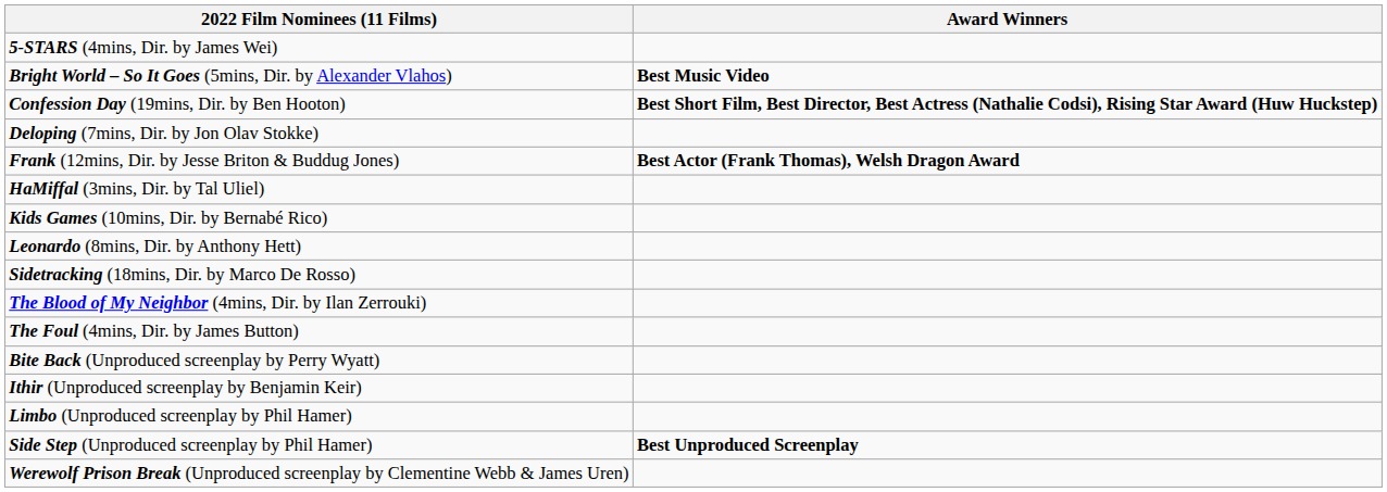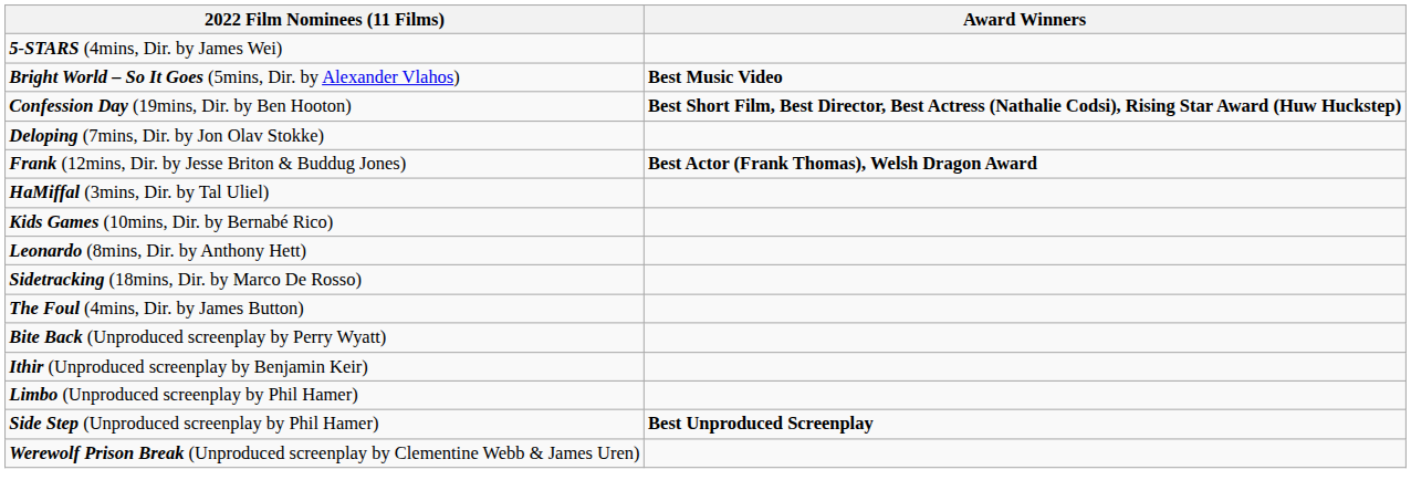 <table class="wikitable mw-collapsible mw-collapsed">
 <tr>
 <th><strong>2022 Film Nominees (11 Films)</strong></th>
 <th><strong>Award Winners</strong></th>
 </tr>
 <tr>
 <td><strong><em>5-STARS</em></strong> (4mins, Dir. by James Wei)</td>
 <td></td>
 </tr>
 <tr>
 <td><strong><em>Bright World – So It Goes</em></strong> (5mins, Dir. by <a href='#'>Alexander Vlahos</a>)</td>
 <td><strong>Best Music Video</strong></td>
 </tr>
 <tr>
 <td><strong><em>Confession Day</em></strong> (19mins, Dir. by Ben Hooton)</td>
 <td><strong>Best Short Film, Best Director, Best Actress (Nathalie Codsi),  Rising Star Award (Huw Huckstep)</strong></td>
 </tr>
 <tr>
 <td><strong><em>Deloping</em></strong> (7mins, Dir. by Jon Olav Stokke)</td>
 <td></td>
 </tr>
 <tr>
 <td><strong><em>Frank</em></strong> (12mins, Dir. by Jesse Briton & Buddug Jones)</td>
 <td><strong>Best Actor (Frank Thomas), Welsh Dragon Award</strong></td>
 </tr>
 <tr>
 <td><strong><em>HaMiffal</em></strong> (3mins, Dir. by Tal Uliel)</td>
 <td></td>
 </tr>
 <tr>
 <td><strong><em>Kids Games</em></strong> (10mins, Dir. by Bernabé Rico)</td>
 <td></td>
 </tr>
 <tr>
 <td><strong><em>Leonardo</em></strong> (8mins, Dir. by Anthony Hett)</td>
 <td></td>
 </tr>
 <tr>
 <td><strong><em>Sidetracking</em></strong> (18mins, Dir. by Marco De Rosso)</td>
 <td></td>
 </tr>
 <tr>
-<td><strong><em><a href='#'>The Blood of My Neighbor</a></em></strong> (4mins, Dir. by Ilan Zerrouki)</td>
-<td></td>
-</tr>
-<tr>
 <td><strong><em>The Foul</em></strong> (4mins, Dir. by James Button)</td>
 <td></td>
 </tr>
 <tr>
 <td><strong><em>Bite Back</em></strong> (Unproduced screenplay by Perry Wyatt)</td>
 <td></td>
 </tr>
 <tr>
 <td><strong><em>Ithir</em></strong> (Unproduced screenplay by Benjamin Keir)</td>
 <td></td>
 </tr>
 <tr>
 <td><strong><em>Limbo</em></strong> (Unproduced screenplay by Phil Hamer)</td>
 <td></td>
 </tr>
 <tr>
 <td><strong><em>Side Step</em></strong> (Unproduced screenplay by Phil Hamer)</td>
 <td><strong>Best Unproduced Screenplay</strong></td>
 </tr>
 <tr>
 <td><strong><em>Werewolf Prison Break</em></strong> (Unproduced screenplay by Clementine Webb & James Uren)</td>
 <td></td>
 </tr>
 </table>
